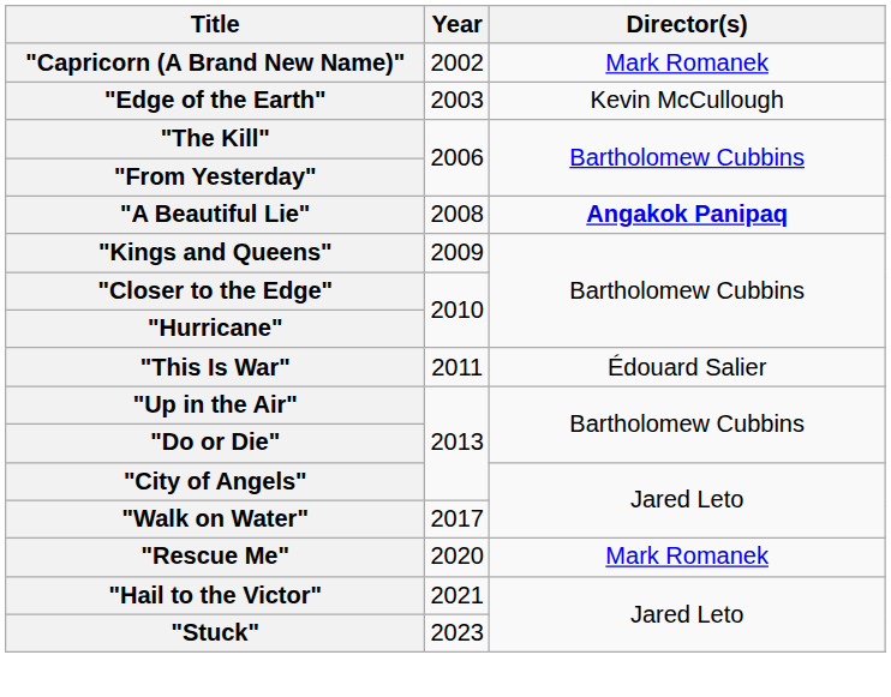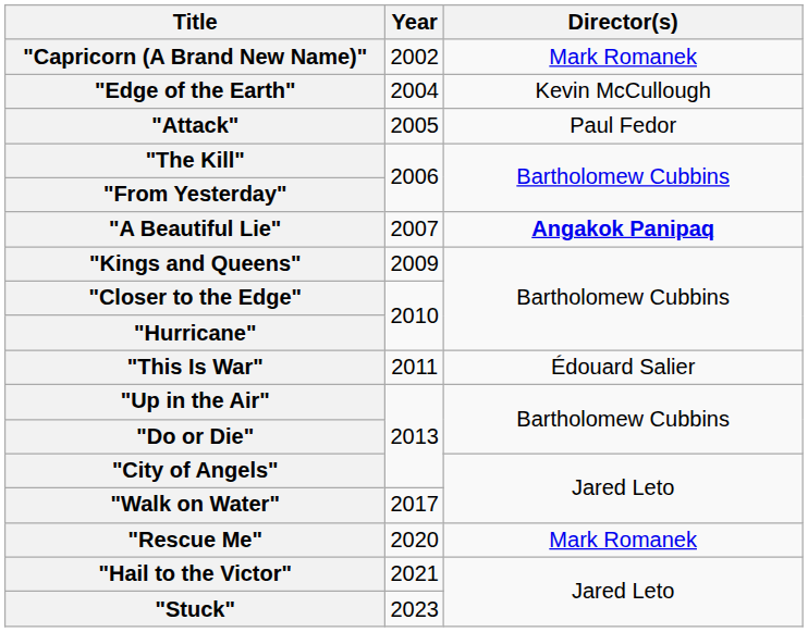 <table class="wikitable plainrowheaders" style="text-align:center;">
 <tr>
 <th scope="col" style="width:17em;">Title</th>
 <th scope="col">Year</th>
 <th scope="col" style="width:16em;">Director(s)</th>
 </tr>
 <tr>
 <th scope="row">"Capricorn (A Brand New Name)"</th>
 <td>2002</td>
 <td><a href='#'>Mark Romanek</a></td>
 </tr>
 <tr>
 <th scope="row">"Edge of the Earth"</th>
-<td>2003</td>
+<td>2004</td>
 <td>Kevin McCullough</td>
+</tr>
+<tr>
+<th scope="row">"Attack"</th>
+<td>2005</td>
+<td>Paul Fedor</td>
 </tr>
 <tr>
 <th scope="row">"The Kill"</th>
 <td rowspan="2">2006</td>
 <td rowspan="2"><a href='#'>Bartholomew Cubbins</a></td>
 </tr>
 <tr>
 <th scope="row">"From Yesterday"</th>
 </tr>
 <tr>
 <th scope="row">"A Beautiful Lie"</th>
-<td>2008</td>
+<td>2007</td>
 <td><strong><a href='#'>Angakok Panipaq</a></strong></td>
 </tr>
 <tr>
 <th scope="row">"Kings and Queens"</th>
 <td>2009</td>
 <td rowspan="3">Bartholomew Cubbins</td>
 </tr>
 <tr>
 <th scope="row">"Closer to the Edge"</th>
 <td rowspan="2">2010</td>
 </tr>
 <tr>
 <th scope="row">"Hurricane"</th>
 </tr>
 <tr>
 <th scope="row">"This Is War"</th>
 <td>2011</td>
 <td>Édouard Salier</td>
 </tr>
 <tr>
 <th scope="row">"Up in the Air"</th>
 <td rowspan="3">2013</td>
 <td rowspan="2">Bartholomew Cubbins</td>
 </tr>
 <tr>
 <th scope="row">"Do or Die"</th>
 </tr>
 <tr>
 <th scope="row">"City of Angels"</th>
 <td rowspan="2">Jared Leto</td>
 </tr>
 <tr>
 <th scope="row">"Walk on Water"</th>
 <td>2017</td>
 </tr>
 <tr>
 <th scope="row">"Rescue Me"</th>
 <td>2020</td>
 <td><a href='#'>Mark Romanek</a></td>
 </tr>
 <tr>
 <th scope="row">"Hail to the Victor"</th>
 <td>2021</td>
 <td rowspan="2">Jared Leto</td>
 </tr>
 <tr>
 <th scope="row">"Stuck"</th>
 <td>2023</td>
 </tr>
 </table>
